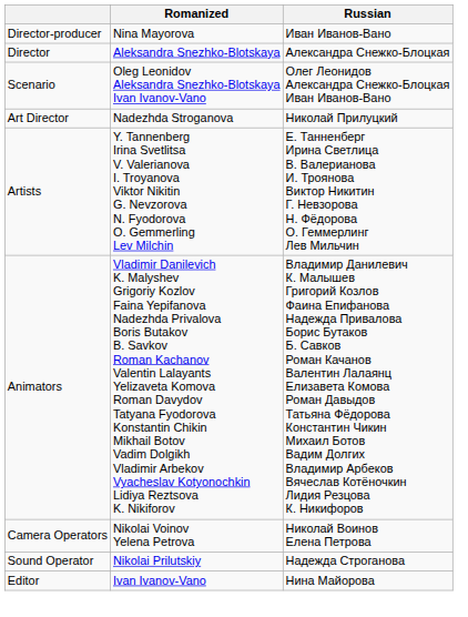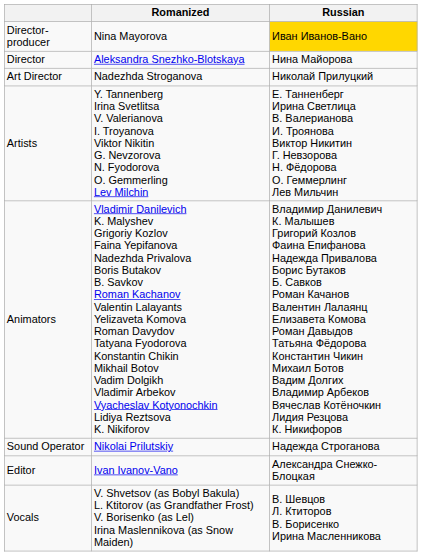 <table class="wikitable">
 <tr>
 <th></th>
 <th>Romanized</th>
 <th>Russian</th>
 </tr>
 <tr>
 <td>Director-producer</td>
 <td>Nina Mayorova</td>
-<td>Иван Иванов-Вано</td>
+<td style="background: gold;">Иван Иванов-Вано</td>
 </tr>
 <tr>
 <td>Director</td>
 <td><a href='#'>Aleksandra Snezhko-Blotskaya</a></td>
-<td>Александра Снежко-Блоцкая</td>
-</tr>
-<tr>
-<td>Scenario</td>
-<td>Oleg Leonidov<br><a href='#'>Aleksandra Snezhko-Blotskaya</a><br><a href='#'>Ivan Ivanov-Vano</a></td>
-<td>Олег Леонидов<br>Александра Снежко-Блоцкая<br>Иван Иванов-Вано</td>
+<td>Нина Майорова</td>
 </tr>
 <tr>
 <td>Art Director</td>
 <td>Nadezhda Stroganova</td>
 <td>Николай Прилуцкий</td>
 </tr>
 <tr>
 <td>Artists</td>
 <td>Y. Tannenberg<br>Irina Svetlitsa<br>V. Valerianova<br>I. Troyanova<br>Viktor Nikitin<br>G. Nevzorova<br>N. Fyodorova<br>O. Gemmerling<br><a href='#'>Lev Milchin</a></td>
 <td>Е. Танненберг<br>Ирина Светлица<br>В. Валерианова<br>И. Троянова<br>Виктор Никитин<br>Г. Невзорова<br>Н. Фёдорова<br>О. Геммерлинг<br>Лев Мильчин</td>
 </tr>
 <tr>
 <td>Animators</td>
 <td><a href='#'>Vladimir Danilevich</a><br>K. Malyshev<br>Grigoriy Kozlov<br>Faina Yepifanova<br>Nadezhda Privalova<br>Boris Butakov<br>B. Savkov<br><a href='#'>Roman Kachanov</a><br>Valentin Lalayants<br>Yelizaveta Komova<br>Roman Davydov<br>Tatyana Fyodorova<br>Konstantin Chikin<br>Mikhail Botov<br>Vadim Dolgikh<br>Vladimir Arbekov<br><a href='#'>Vyacheslav Kotyonochkin</a><br>Lidiya Reztsova<br>K. Nikiforov</td>
 <td>Владимир Данилевич<br>К. Малышев<br>Григорий Козлов<br>Фаина Епифанова<br>Надежда Привалова<br>Борис Бутаков<br>Б. Савков<br>Роман Качанов<br>Валентин Лалаянц<br>Елизавета Комова<br>Роман Давыдов<br>Татьяна Фёдорова<br>Константин Чикин<br>Михаил Ботов<br>Вадим Долгих<br>Владимир Арбеков<br>Вячеслав Котёночкин<br>Лидия Резцова<br>К. Никифоров</td>
 </tr>
 <tr>
-<td>Camera Operators</td>
-<td>Nikolai Voinov<br>Yelena Petrova</td>
-<td>Николай Воинов<br>Елена Петрова</td>
-</tr>
-<tr>
 <td>Sound Operator</td>
 <td><a href='#'>Nikolai Prilutskiy</a></td>
 <td>Надежда Строганова</td>
 </tr>
 <tr>
 <td>Editor</td>
 <td><a href='#'>Ivan Ivanov-Vano</a></td>
-<td>Нина Майорова</td>
+<td>Александра Снежко-Блоцкая</td>
+</tr>
+<tr>
+<td>Vocals</td>
+<td>V. Shvetsov (as Bobyl Bakula)<br>L. Ktitorov (as Grandfather Frost)<br>V. Borisenko (as Lel)<br>Irina Maslennikova (as Snow Maiden)</td>
+<td>В. Шевцов<br>Л. Ктиторов<br>В. Борисенко<br>Ирина Масленникова</td>
 </tr>
 </table>
